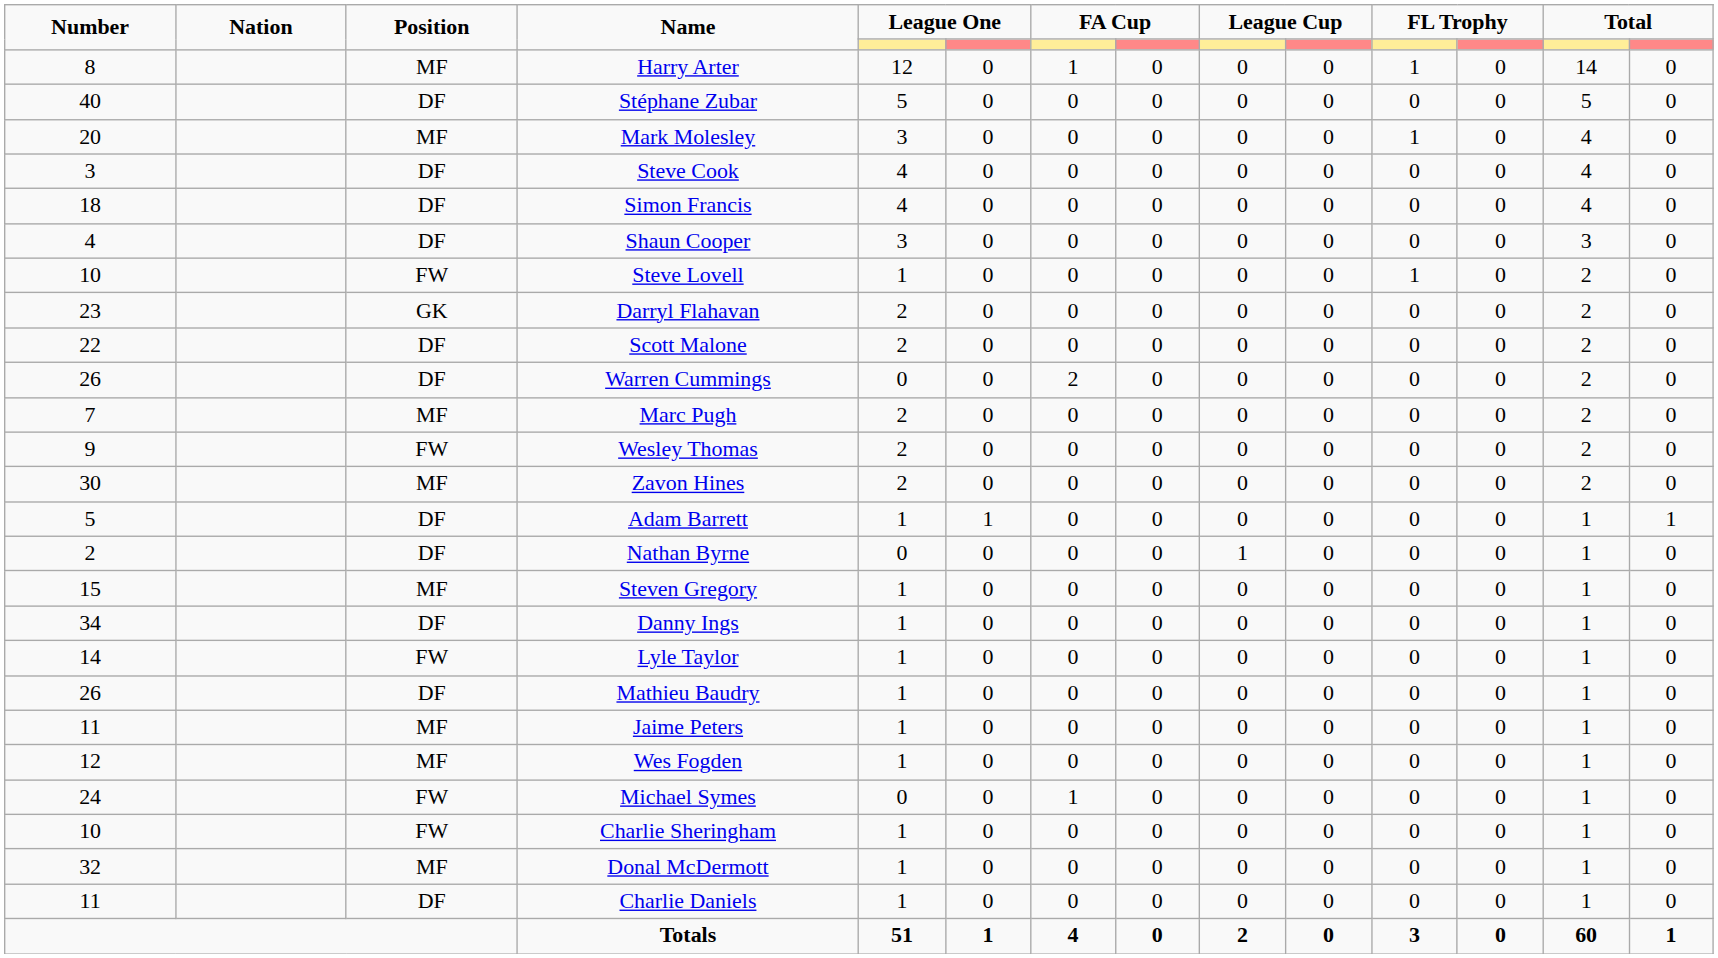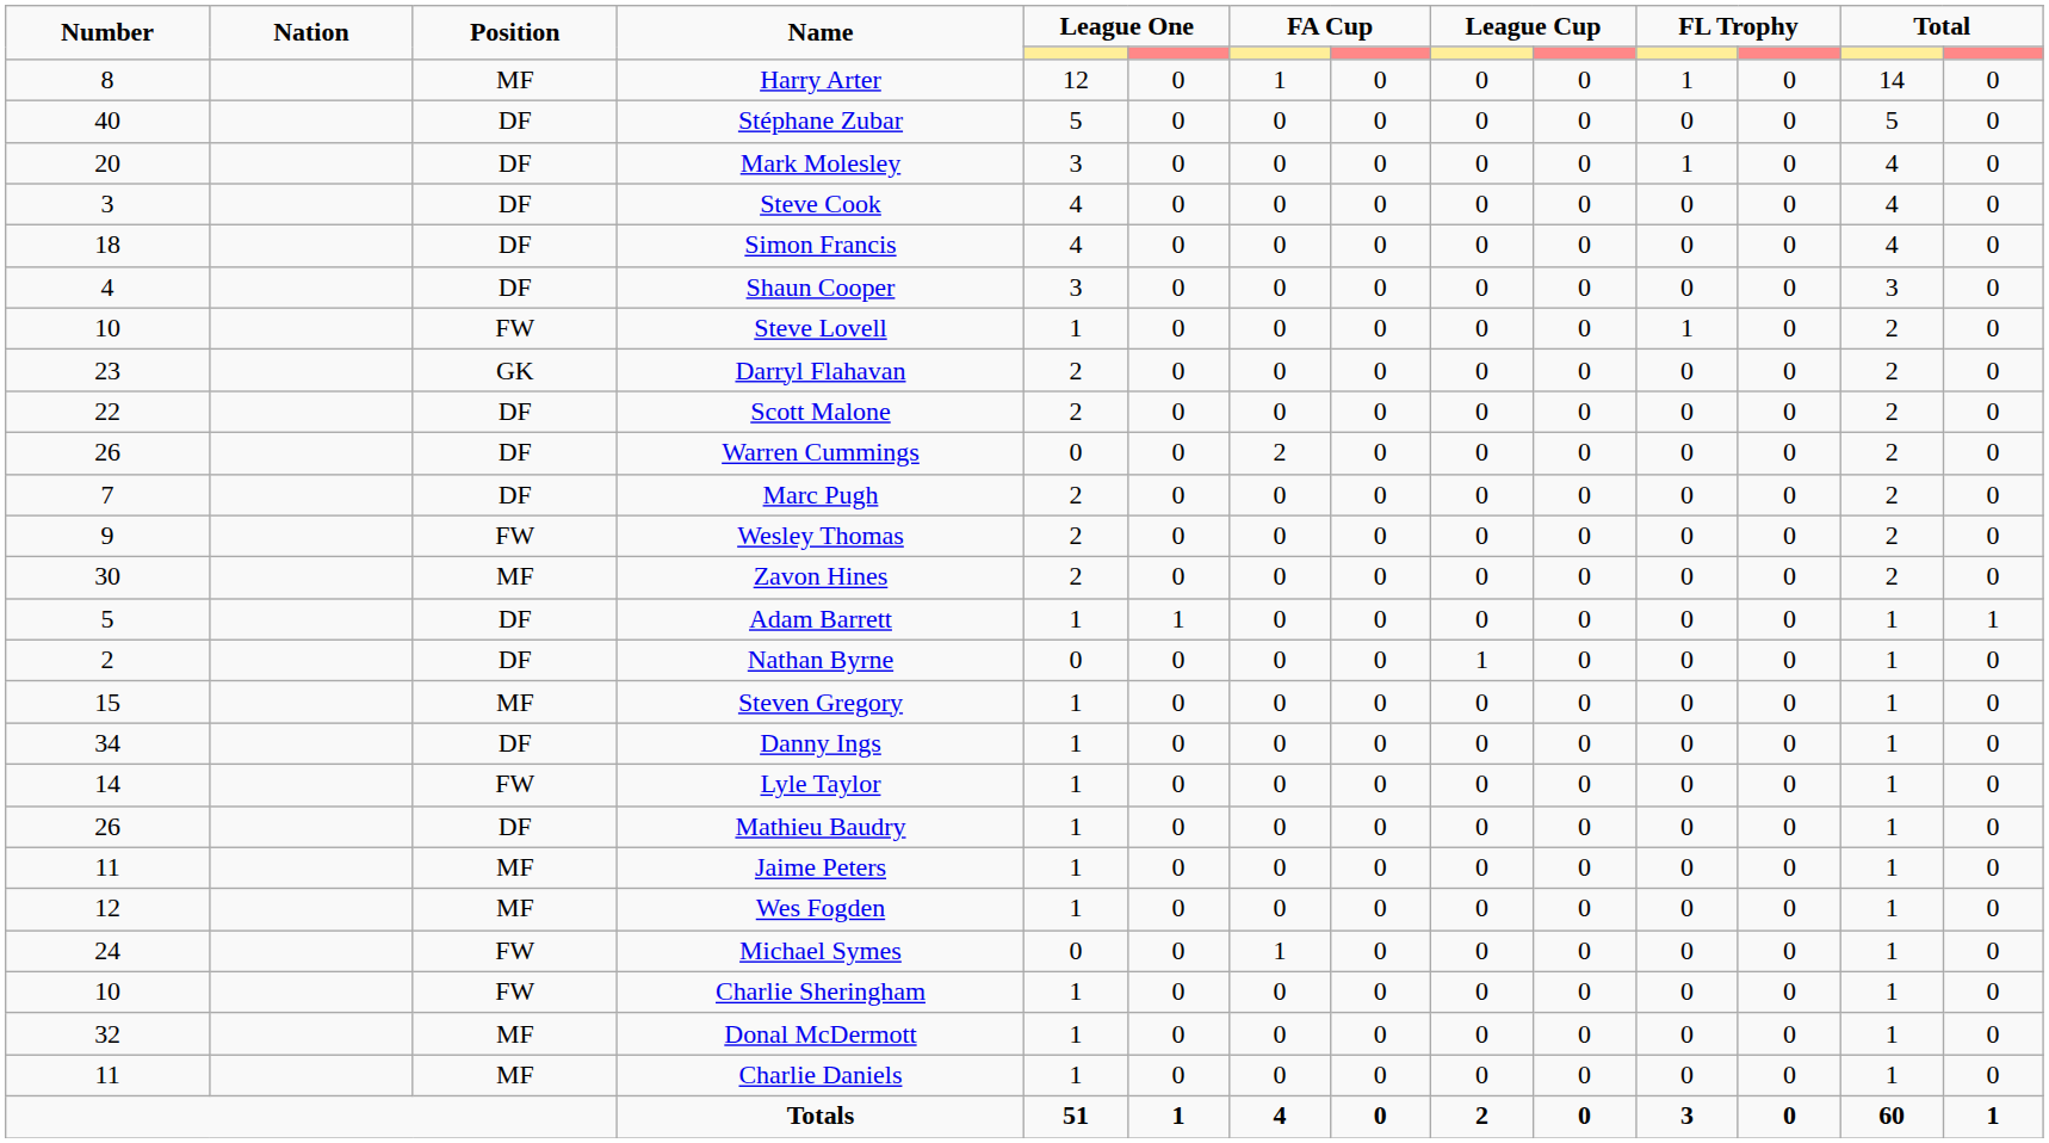 <table class="wikitable" style="text-align:center;">
 <tr style="text-align:center;">
 <td rowspan="2"  style="width:10%; "><strong>Number</strong></td>
 <td rowspan="2"  style="width:10%; "><strong>Nation</strong></td>
 <td rowspan="2"  style="width:10%; "><strong>Position</strong></td>
 <td rowspan="2"  style="width:20%; "><strong>Name</strong></td>
 <td colspan="2"><strong>League One</strong></td>
 <td colspan="2"><strong>FA Cup</strong></td>
 <td colspan="2"><strong>League Cup</strong></td>
 <td colspan="2"><strong>FL Trophy</strong></td>
 <td colspan="2"><strong>Total</strong></td>
 </tr>
 <tr>
 <th style="width:60px; background:#fe9;"></th>
 <th style="width:60px; background:#ff8888;"></th>
 <th style="width:60px; background:#fe9;"></th>
 <th style="width:60px; background:#ff8888;"></th>
 <th style="width:60px; background:#fe9;"></th>
 <th style="width:60px; background:#ff8888;"></th>
 <th style="width:60px; background:#fe9;"></th>
 <th style="width:60px; background:#ff8888;"></th>
 <th style="width:60px; background:#fe9;"></th>
 <th style="width:60px; background:#ff8888;"></th>
 </tr>
 <tr>
 <td>8</td>
 <td></td>
 <td>MF</td>
 <td><a href='#'>Harry Arter</a></td>
 <td>12</td>
 <td>0</td>
 <td>1</td>
 <td>0</td>
 <td>0</td>
 <td>0</td>
 <td>1</td>
 <td>0</td>
 <td>14</td>
 <td>0</td>
 </tr>
 <tr>
 <td>40</td>
 <td></td>
 <td>DF</td>
 <td><a href='#'>Stéphane Zubar</a></td>
 <td>5</td>
 <td>0</td>
 <td>0</td>
 <td>0</td>
 <td>0</td>
 <td>0</td>
 <td>0</td>
 <td>0</td>
 <td>5</td>
 <td>0</td>
 </tr>
 <tr>
 <td>20</td>
 <td></td>
-<td>MF</td>
+<td>DF</td>
 <td><a href='#'>Mark Molesley</a></td>
 <td>3</td>
 <td>0</td>
 <td>0</td>
 <td>0</td>
 <td>0</td>
 <td>0</td>
 <td>1</td>
 <td>0</td>
 <td>4</td>
 <td>0</td>
 </tr>
 <tr>
 <td>3</td>
 <td></td>
 <td>DF</td>
 <td><a href='#'>Steve Cook</a></td>
 <td>4</td>
 <td>0</td>
 <td>0</td>
 <td>0</td>
 <td>0</td>
 <td>0</td>
 <td>0</td>
 <td>0</td>
 <td>4</td>
 <td>0</td>
 </tr>
 <tr>
 <td>18</td>
 <td></td>
 <td>DF</td>
 <td><a href='#'>Simon Francis</a></td>
 <td>4</td>
 <td>0</td>
 <td>0</td>
 <td>0</td>
 <td>0</td>
 <td>0</td>
 <td>0</td>
 <td>0</td>
 <td>4</td>
 <td>0</td>
 </tr>
 <tr>
 <td>4</td>
 <td></td>
 <td>DF</td>
 <td><a href='#'>Shaun Cooper</a></td>
 <td>3</td>
 <td>0</td>
 <td>0</td>
 <td>0</td>
 <td>0</td>
 <td>0</td>
 <td>0</td>
 <td>0</td>
 <td>3</td>
 <td>0</td>
 </tr>
 <tr>
 <td>10</td>
 <td></td>
 <td>FW</td>
 <td><a href='#'>Steve Lovell</a></td>
 <td>1</td>
 <td>0</td>
 <td>0</td>
 <td>0</td>
 <td>0</td>
 <td>0</td>
 <td>1</td>
 <td>0</td>
 <td>2</td>
 <td>0</td>
 </tr>
 <tr>
 <td>23</td>
 <td></td>
 <td>GK</td>
 <td><a href='#'>Darryl Flahavan</a></td>
 <td>2</td>
 <td>0</td>
 <td>0</td>
 <td>0</td>
 <td>0</td>
 <td>0</td>
 <td>0</td>
 <td>0</td>
 <td>2</td>
 <td>0</td>
 </tr>
 <tr>
 <td>22</td>
 <td></td>
 <td>DF</td>
 <td><a href='#'>Scott Malone</a></td>
 <td>2</td>
 <td>0</td>
 <td>0</td>
 <td>0</td>
 <td>0</td>
 <td>0</td>
 <td>0</td>
 <td>0</td>
 <td>2</td>
 <td>0</td>
 </tr>
 <tr>
 <td>26</td>
 <td></td>
 <td>DF</td>
 <td><a href='#'>Warren Cummings</a></td>
 <td>0</td>
 <td>0</td>
 <td>2</td>
 <td>0</td>
 <td>0</td>
 <td>0</td>
 <td>0</td>
 <td>0</td>
 <td>2</td>
 <td>0</td>
 </tr>
 <tr>
 <td>7</td>
 <td></td>
-<td>MF</td>
+<td>DF</td>
 <td><a href='#'>Marc Pugh</a></td>
 <td>2</td>
 <td>0</td>
 <td>0</td>
 <td>0</td>
 <td>0</td>
 <td>0</td>
 <td>0</td>
 <td>0</td>
 <td>2</td>
 <td>0</td>
 </tr>
 <tr>
 <td>9</td>
 <td></td>
 <td>FW</td>
 <td><a href='#'>Wesley Thomas</a></td>
 <td>2</td>
 <td>0</td>
 <td>0</td>
 <td>0</td>
 <td>0</td>
 <td>0</td>
 <td>0</td>
 <td>0</td>
 <td>2</td>
 <td>0</td>
 </tr>
 <tr>
 <td>30</td>
 <td></td>
 <td>MF</td>
 <td><a href='#'>Zavon Hines</a></td>
 <td>2</td>
 <td>0</td>
 <td>0</td>
 <td>0</td>
 <td>0</td>
 <td>0</td>
 <td>0</td>
 <td>0</td>
 <td>2</td>
 <td>0</td>
 </tr>
 <tr>
 <td>5</td>
 <td></td>
 <td>DF</td>
 <td><a href='#'>Adam Barrett</a></td>
 <td>1</td>
 <td>1</td>
 <td>0</td>
 <td>0</td>
 <td>0</td>
 <td>0</td>
 <td>0</td>
 <td>0</td>
 <td>1</td>
 <td>1</td>
 </tr>
 <tr>
 <td>2</td>
 <td></td>
 <td>DF</td>
 <td><a href='#'>Nathan Byrne</a></td>
 <td>0</td>
 <td>0</td>
 <td>0</td>
 <td>0</td>
 <td>1</td>
 <td>0</td>
 <td>0</td>
 <td>0</td>
 <td>1</td>
 <td>0</td>
 </tr>
 <tr>
 <td>15</td>
 <td></td>
 <td>MF</td>
 <td><a href='#'>Steven Gregory</a></td>
 <td>1</td>
 <td>0</td>
 <td>0</td>
 <td>0</td>
 <td>0</td>
 <td>0</td>
 <td>0</td>
 <td>0</td>
 <td>1</td>
 <td>0</td>
 </tr>
 <tr>
 <td>34</td>
 <td></td>
 <td>DF</td>
 <td><a href='#'>Danny Ings</a></td>
 <td>1</td>
 <td>0</td>
 <td>0</td>
 <td>0</td>
 <td>0</td>
 <td>0</td>
 <td>0</td>
 <td>0</td>
 <td>1</td>
 <td>0</td>
 </tr>
 <tr>
 <td>14</td>
 <td></td>
 <td>FW</td>
 <td><a href='#'>Lyle Taylor</a></td>
 <td>1</td>
 <td>0</td>
 <td>0</td>
 <td>0</td>
 <td>0</td>
 <td>0</td>
 <td>0</td>
 <td>0</td>
 <td>1</td>
 <td>0</td>
 </tr>
 <tr>
 <td>26</td>
 <td></td>
 <td>DF</td>
 <td><a href='#'>Mathieu Baudry</a></td>
 <td>1</td>
 <td>0</td>
 <td>0</td>
 <td>0</td>
 <td>0</td>
 <td>0</td>
 <td>0</td>
 <td>0</td>
 <td>1</td>
 <td>0</td>
 </tr>
 <tr>
 <td>11</td>
 <td></td>
 <td>MF</td>
 <td><a href='#'>Jaime Peters</a></td>
 <td>1</td>
 <td>0</td>
 <td>0</td>
 <td>0</td>
 <td>0</td>
 <td>0</td>
 <td>0</td>
 <td>0</td>
 <td>1</td>
 <td>0</td>
 </tr>
 <tr>
 <td>12</td>
 <td></td>
 <td>MF</td>
 <td><a href='#'>Wes Fogden</a></td>
 <td>1</td>
 <td>0</td>
 <td>0</td>
 <td>0</td>
 <td>0</td>
 <td>0</td>
 <td>0</td>
 <td>0</td>
 <td>1</td>
 <td>0</td>
 </tr>
 <tr>
 <td>24</td>
 <td></td>
 <td>FW</td>
 <td><a href='#'>Michael Symes</a></td>
 <td>0</td>
 <td>0</td>
 <td>1</td>
 <td>0</td>
 <td>0</td>
 <td>0</td>
 <td>0</td>
 <td>0</td>
 <td>1</td>
 <td>0</td>
 </tr>
 <tr>
 <td>10</td>
 <td></td>
 <td>FW</td>
 <td><a href='#'>Charlie Sheringham</a></td>
 <td>1</td>
 <td>0</td>
 <td>0</td>
 <td>0</td>
 <td>0</td>
 <td>0</td>
 <td>0</td>
 <td>0</td>
 <td>1</td>
 <td>0</td>
 </tr>
 <tr>
 <td>32</td>
 <td></td>
 <td>MF</td>
 <td><a href='#'>Donal McDermott</a></td>
 <td>1</td>
 <td>0</td>
 <td>0</td>
 <td>0</td>
 <td>0</td>
 <td>0</td>
 <td>0</td>
 <td>0</td>
 <td>1</td>
 <td>0</td>
 </tr>
 <tr>
 <td>11</td>
 <td></td>
-<td>DF</td>
+<td>MF</td>
 <td><a href='#'>Charlie Daniels</a></td>
 <td>1</td>
 <td>0</td>
 <td>0</td>
 <td>0</td>
 <td>0</td>
 <td>0</td>
 <td>0</td>
 <td>0</td>
 <td>1</td>
 <td>0</td>
 </tr>
 <tr>
 <td colspan="3"></td>
 <td><strong>Totals</strong></td>
 <td><strong>51</strong></td>
 <td><strong>1</strong></td>
 <td><strong>4</strong></td>
 <td><strong>0</strong></td>
 <td><strong>2</strong></td>
 <td><strong>0</strong></td>
 <td><strong>3</strong></td>
 <td><strong>0</strong></td>
 <td><strong>60</strong></td>
 <td><strong>1</strong></td>
 </tr>
 </table>
